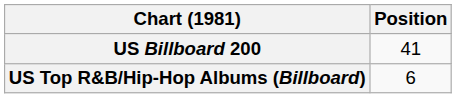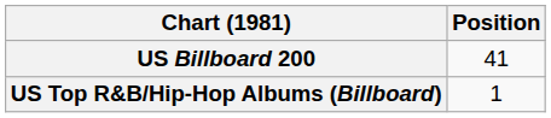 <table class="wikitable sortable plainrowheaders" style="text-align:center">
 <tr>
 <th scope="col">Chart (1981)</th>
 <th scope="col">Position</th>
 </tr>
 <tr>
 <th scope="row">US <em>Billboard</em> 200</th>
 <td>41</td>
 </tr>
 <tr>
 <th scope="row">US Top R&B/Hip-Hop Albums (<em>Billboard</em>)</th>
-<td>6</td>
+<td>1</td>
 </tr>
 </table>
